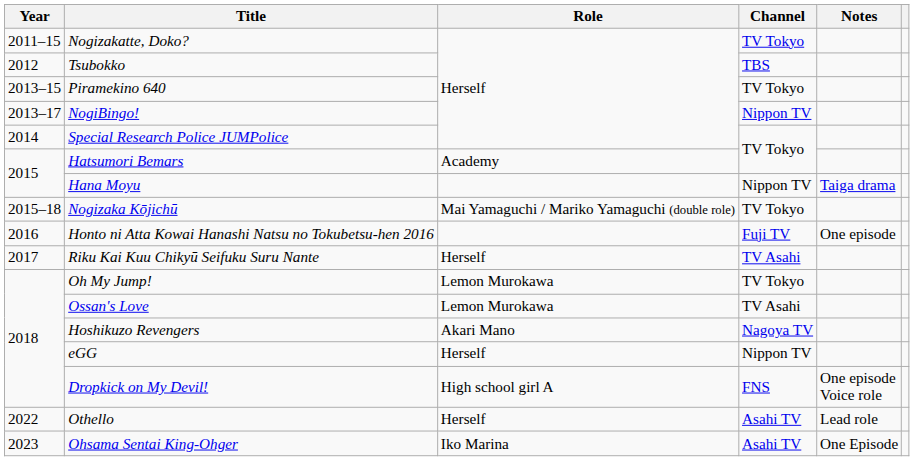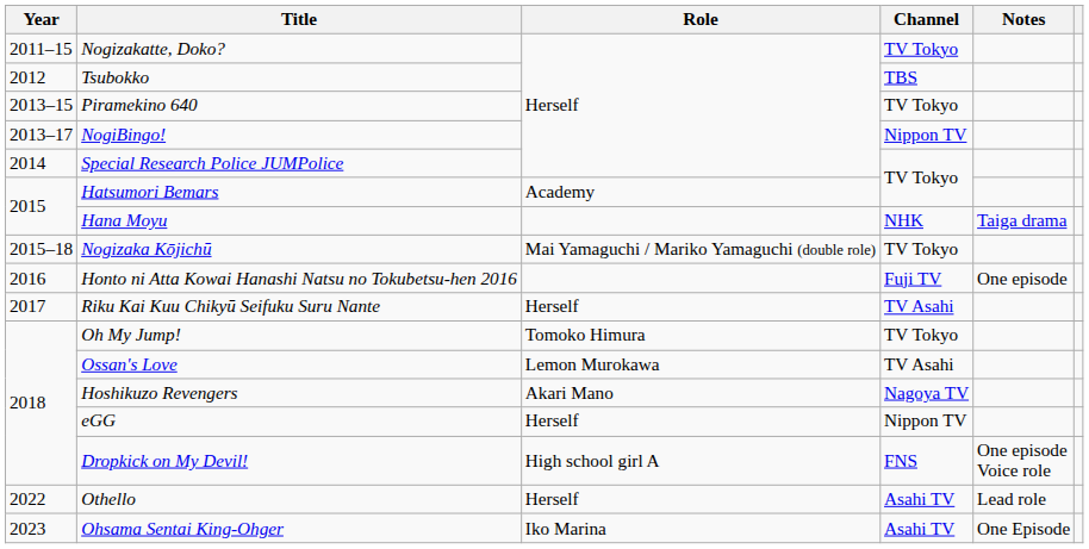 <table class="wikitable">
 <tr>
 <th>Year</th>
 <th>Title</th>
 <th>Role</th>
 <th>Channel</th>
 <th>Notes</th>
 <th></th>
 </tr>
 <tr>
 <td>2011–15</td>
 <td><em>Nogizakatte, Doko?</em></td>
 <td rowspan="5">Herself</td>
 <td><a href='#'>TV Tokyo</a></td>
 <td></td>
 <td></td>
 </tr>
 <tr>
 <td>2012</td>
 <td><em>Tsubokko</em></td>
 <td><a href='#'>TBS</a></td>
 <td></td>
 <td></td>
 </tr>
 <tr>
 <td>2013–15</td>
 <td><em>Piramekino 640</em></td>
 <td>TV Tokyo</td>
 <td></td>
 <td></td>
 </tr>
 <tr>
 <td>2013–17</td>
 <td><em><a href='#'>NogiBingo!</a></em></td>
 <td><a href='#'>Nippon TV</a></td>
 <td></td>
 <td></td>
 </tr>
 <tr>
 <td>2014</td>
 <td><em><a href='#'>Special Research Police JUMPolice</a></em></td>
 <td rowspan="2">TV Tokyo</td>
 <td></td>
 <td></td>
 </tr>
 <tr>
 <td rowspan="2">2015</td>
 <td><em><a href='#'>Hatsumori Bemars</a></em></td>
 <td>Academy</td>
 <td></td>
 <td></td>
 </tr>
 <tr>
 <td><em><a href='#'>Hana Moyu</a></em></td>
 <td></td>
-<td>Nippon TV</td>
+<td><a href='#'>NHK</a></td>
 <td><a href='#'>Taiga drama</a></td>
 <td></td>
 </tr>
 <tr>
 <td>2015–18</td>
 <td><em><a href='#'>Nogizaka Kōjichū</a></em></td>
 <td>Mai Yamaguchi / Mariko Yamaguchi <small>(double role)</small></td>
 <td>TV Tokyo</td>
 <td></td>
 <td></td>
 </tr>
 <tr>
 <td>2016</td>
 <td><em>Honto ni Atta Kowai Hanashi Natsu no Tokubetsu-hen 2016</em></td>
 <td></td>
 <td><a href='#'>Fuji TV</a></td>
 <td>One episode</td>
 <td></td>
 </tr>
 <tr>
 <td>2017</td>
 <td><em>Riku Kai Kuu Chikyū Seifuku Suru Nante</em></td>
 <td>Herself</td>
 <td><a href='#'>TV Asahi</a></td>
 <td></td>
 <td></td>
 </tr>
 <tr>
 <td rowspan="5">2018</td>
 <td><em>Oh My Jump!</em></td>
-<td>Lemon Murokawa</td>
+<td>Tomoko Himura</td>
 <td>TV Tokyo</td>
 <td></td>
 <td></td>
 </tr>
 <tr>
 <td><em><a href='#'>Ossan's Love</a></em></td>
 <td>Lemon Murokawa</td>
 <td>TV Asahi</td>
 <td></td>
 <td></td>
 </tr>
 <tr>
 <td><em>Hoshikuzo Revengers</em></td>
 <td>Akari Mano</td>
 <td><a href='#'>Nagoya TV</a></td>
 <td></td>
 <td></td>
 </tr>
 <tr>
 <td><em>eGG</em></td>
 <td>Herself</td>
 <td>Nippon TV</td>
 <td></td>
 <td></td>
 </tr>
 <tr>
 <td><em><a href='#'>Dropkick on My Devil!</a></em></td>
 <td>High school girl A</td>
 <td><a href='#'>FNS</a></td>
 <td>One episode<br>Voice role</td>
 <td></td>
 </tr>
 <tr>
 <td>2022</td>
 <td><em>Othello</em></td>
 <td>Herself</td>
 <td><a href='#'>Asahi TV</a></td>
 <td>Lead role</td>
 <td></td>
 </tr>
 <tr>
 <td>2023</td>
 <td><em><a href='#'>Ohsama Sentai King-Ohger</a></em></td>
 <td>Iko Marina</td>
 <td><a href='#'>Asahi TV</a></td>
 <td>One Episode</td>
 <td></td>
 </tr>
 </table>
